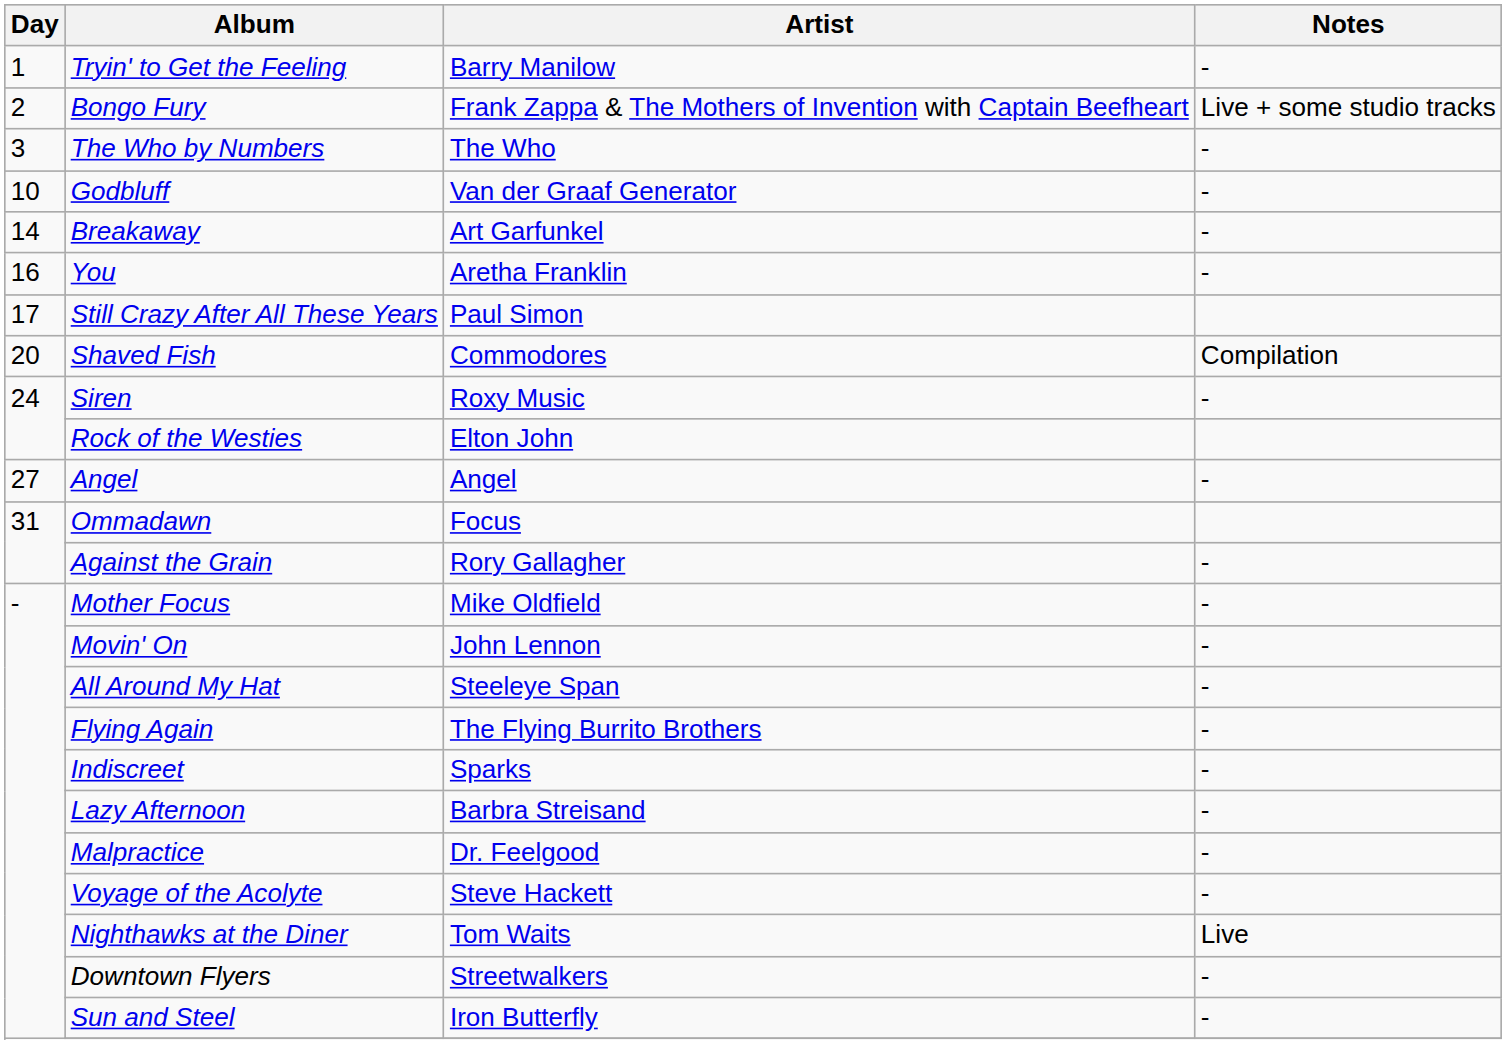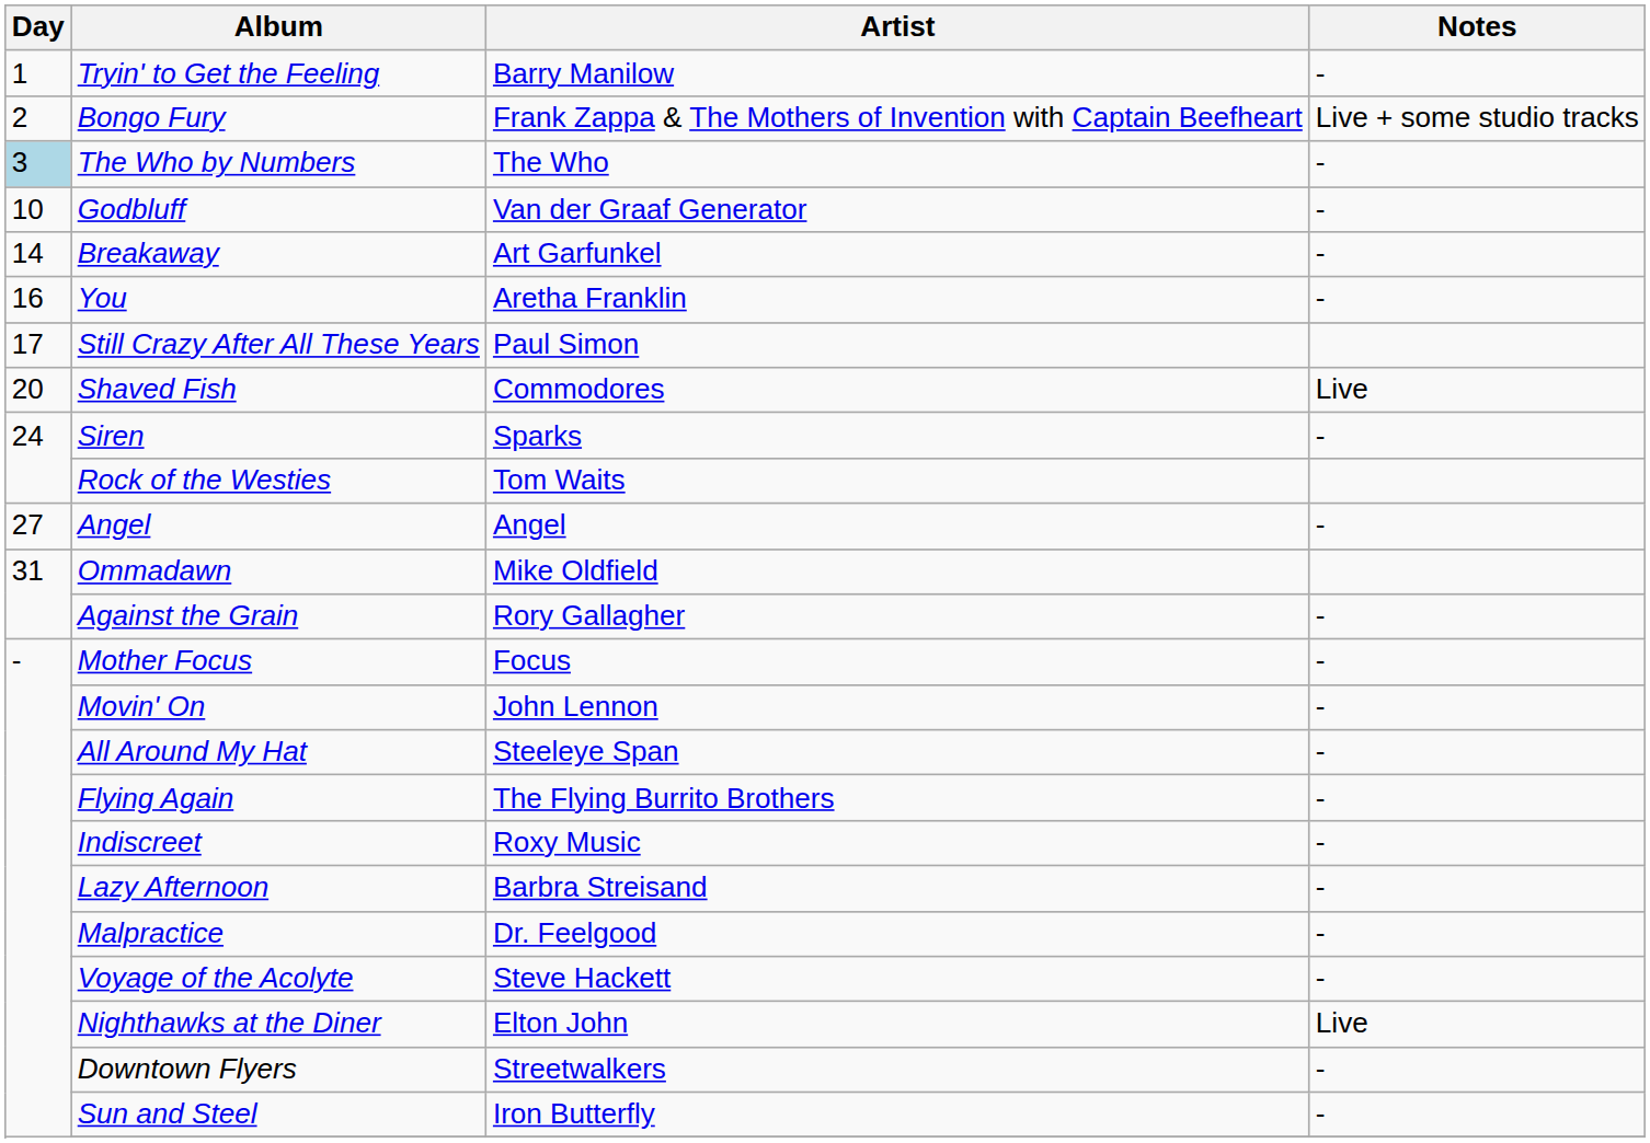 <table class="wikitable">
 <tr>
 <th>Day</th>
 <th>Album</th>
 <th>Artist</th>
 <th>Notes</th>
 </tr>
 <tr>
 <td rowspan="1" valign="top">1</td>
 <td><em><a href='#'>Tryin' to Get the Feeling</a></em></td>
 <td><a href='#'>Barry Manilow</a></td>
 <td>-</td>
 </tr>
 <tr>
 <td rowspan="1" valign="top">2</td>
 <td><em><a href='#'>Bongo Fury</a></em></td>
 <td><a href='#'>Frank Zappa</a> & <a href='#'>The Mothers of Invention</a> with <a href='#'>Captain Beefheart</a></td>
 <td>Live + some studio tracks</td>
 </tr>
 <tr>
-<td rowspan="1" valign="top">3</td>
+<td rowspan="1" valign="top" style="background: lightblue;">3</td>
 <td><em><a href='#'>The Who by Numbers</a></em></td>
 <td><a href='#'>The Who</a></td>
 <td>-</td>
 </tr>
 <tr>
 <td rowspan="1" valign="top">10</td>
 <td><em><a href='#'>Godbluff</a></em></td>
 <td><a href='#'>Van der Graaf Generator</a></td>
 <td>-</td>
 </tr>
 <tr>
 <td rowspan="1" valign="top">14</td>
 <td><em><a href='#'>Breakaway</a></em></td>
 <td><a href='#'>Art Garfunkel</a></td>
 <td>-</td>
 </tr>
 <tr>
 <td rowspan="1" valign="top">16</td>
 <td><em><a href='#'>You</a></em></td>
 <td><a href='#'>Aretha Franklin</a></td>
 <td>-</td>
 </tr>
 <tr>
 <td rowspan="1" valign="top">17</td>
 <td><em><a href='#'>Still Crazy After All These Years</a></em></td>
 <td><a href='#'>Paul Simon</a></td>
 <td></td>
 </tr>
 <tr>
 <td rowspan="1" valign="top">20</td>
 <td><em><a href='#'>Shaved Fish</a></em></td>
 <td><a href='#'>Commodores</a></td>
-<td>Compilation</td>
+<td>Live</td>
 </tr>
 <tr>
 <td rowspan="2" valign="top">24</td>
 <td><em><a href='#'>Siren</a></em></td>
-<td><a href='#'>Roxy Music</a></td>
+<td><a href='#'>Sparks</a></td>
 <td>-</td>
 </tr>
 <tr>
 <td><em><a href='#'>Rock of the Westies</a></em></td>
-<td><a href='#'>Elton John</a></td>
+<td><a href='#'>Tom Waits</a></td>
 <td></td>
 </tr>
 <tr>
 <td rowspan="1" valign="top">27</td>
 <td><em><a href='#'>Angel</a></em></td>
 <td><a href='#'>Angel</a></td>
 <td>-</td>
 </tr>
 <tr>
 <td rowspan="2" valign="top">31</td>
 <td><em><a href='#'>Ommadawn</a></em></td>
-<td><a href='#'>Focus</a></td>
+<td><a href='#'>Mike Oldfield</a></td>
 <td></td>
 </tr>
 <tr>
 <td><em><a href='#'>Against the Grain</a></em></td>
 <td><a href='#'>Rory Gallagher</a></td>
 <td>-</td>
 </tr>
 <tr>
 <td rowspan="25" valign="top">-</td>
 <td><em><a href='#'>Mother Focus</a></em></td>
-<td><a href='#'>Mike Oldfield</a></td>
+<td><a href='#'>Focus</a></td>
 <td>-</td>
 </tr>
 <tr>
 <td><em><a href='#'>Movin' On</a></em></td>
 <td><a href='#'>John Lennon</a></td>
 <td>-</td>
 </tr>
 <tr>
 <td><em><a href='#'>All Around My Hat</a></em></td>
 <td><a href='#'>Steeleye Span</a></td>
 <td>-</td>
 </tr>
 <tr>
 <td><em><a href='#'>Flying Again</a></em></td>
 <td><a href='#'>The Flying Burrito Brothers</a></td>
 <td>-</td>
 </tr>
 <tr>
 <td><em><a href='#'>Indiscreet</a></em></td>
-<td><a href='#'>Sparks</a></td>
+<td><a href='#'>Roxy Music</a></td>
 <td>-</td>
 </tr>
 <tr>
 <td><em><a href='#'>Lazy Afternoon</a></em></td>
 <td><a href='#'>Barbra Streisand</a></td>
 <td>-</td>
 </tr>
 <tr>
 <td><em><a href='#'>Malpractice</a></em></td>
 <td><a href='#'>Dr. Feelgood</a></td>
 <td>-</td>
 </tr>
 <tr>
 <td><em><a href='#'>Voyage of the Acolyte</a></em></td>
 <td><a href='#'>Steve Hackett</a></td>
 <td>-</td>
 </tr>
 <tr>
 <td><em><a href='#'>Nighthawks at the Diner</a></em></td>
-<td><a href='#'>Tom Waits</a></td>
+<td><a href='#'>Elton John</a></td>
 <td>Live</td>
 </tr>
 <tr>
 <td><em>Downtown Flyers</em></td>
 <td><a href='#'>Streetwalkers</a></td>
 <td>-</td>
 </tr>
 <tr>
 <td><em><a href='#'>Sun and Steel</a></em></td>
 <td><a href='#'>Iron Butterfly</a></td>
 <td>-</td>
 </tr>
 <tr>
 </tr>
 </table>
